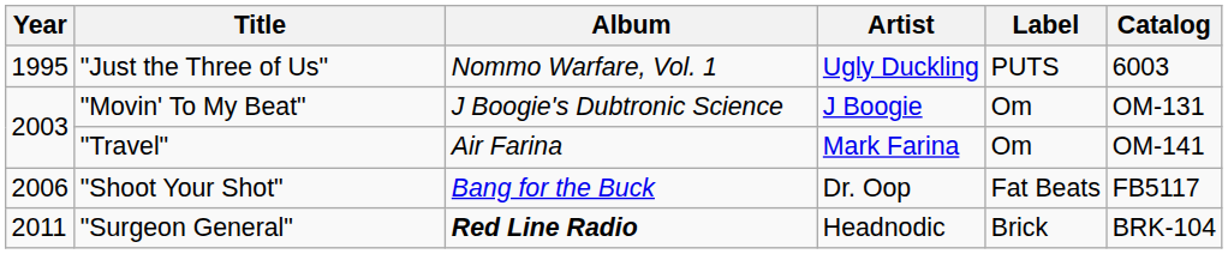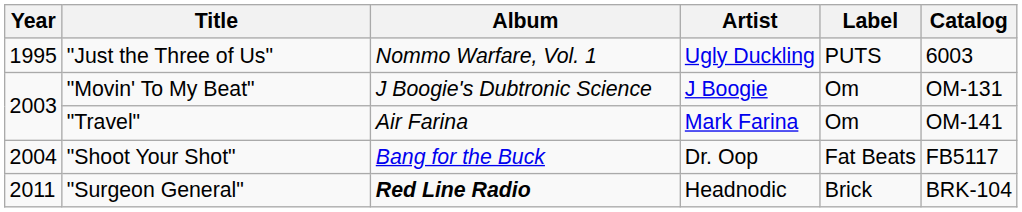 <table class="wikitable">
 <tr>
 <th>Year</th>
 <th width="225">Title</th>
 <th width="225">Album</th>
 <th>Artist</th>
 <th>Label</th>
 <th>Catalog</th>
 </tr>
 <tr>
 <td>1995</td>
 <td>"Just the Three of Us"</td>
 <td><em>Nommo Warfare, Vol. 1</em></td>
 <td><a href='#'>Ugly Duckling</a></td>
 <td>PUTS</td>
 <td>6003</td>
 </tr>
 <tr>
 <td rowspan="2">2003</td>
 <td>"Movin' To My Beat"</td>
 <td><em>J Boogie's Dubtronic Science</em></td>
 <td><a href='#'>J Boogie</a></td>
 <td>Om</td>
 <td>OM-131</td>
 </tr>
 <tr>
 <td>"Travel"</td>
 <td><em>Air Farina</em></td>
 <td><a href='#'>Mark Farina</a></td>
 <td>Om</td>
 <td>OM-141</td>
 </tr>
 <tr>
-<td>2006</td>
+<td>2004</td>
 <td>"Shoot Your Shot"</td>
 <td><em><a href='#'>Bang for the Buck</a></em></td>
 <td>Dr. Oop</td>
 <td>Fat Beats</td>
 <td>FB5117</td>
 </tr>
 <tr>
 <td>2011</td>
 <td>"Surgeon General"</td>
 <td><strong><em>Red Line Radio</em></strong></td>
 <td>Headnodic</td>
 <td>Brick</td>
 <td>BRK-104</td>
 </tr>
 </table>
